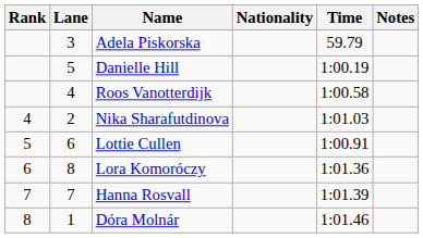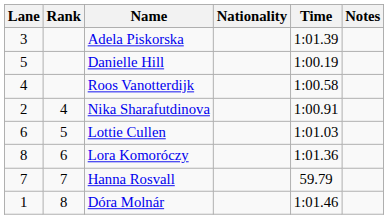 <table class="wikitable sortable" style="text-align:center">
 <tr>
+<th>Lane</th>
 <th>Rank</th>
-<th>Lane</th>
 <th>Name</th>
 <th>Nationality</th>
 <th>Time</th>
 <th>Notes</th>
 </tr>
 <tr>
+<td>3</td>
 <td></td>
-<td>3</td>
 <td align=left><a href='#'>Adela Piskorska</a></td>
 <td align=left></td>
-<td>59.79</td>
+<td>1:01.39</td>
 <td></td>
 </tr>
 <tr>
+<td>5</td>
 <td></td>
-<td>5</td>
 <td align=left><a href='#'>Danielle Hill</a></td>
 <td align=left></td>
 <td>1:00.19</td>
 <td></td>
 </tr>
 <tr>
+<td>4</td>
 <td></td>
-<td>4</td>
 <td align=left><a href='#'>Roos Vanotterdijk</a></td>
 <td align=left></td>
 <td>1:00.58</td>
 <td></td>
 </tr>
 <tr>
+<td>2</td>
 <td>4</td>
-<td>2</td>
 <td align=left><a href='#'>Nika Sharafutdinova</a></td>
-<td align=left></td>
-<td>1:01.03</td>
-<td></td>
-</tr>
-<tr>
-<td>5</td>
-<td>6</td>
-<td align=left><a href='#'>Lottie Cullen</a></td>
 <td align=left></td>
 <td>1:00.91</td>
 <td></td>
 </tr>
 <tr>
 <td>6</td>
+<td>5</td>
+<td align=left><a href='#'>Lottie Cullen</a></td>
+<td align=left></td>
+<td>1:01.03</td>
+<td></td>
+</tr>
+<tr>
 <td>8</td>
+<td>6</td>
 <td align=left><a href='#'>Lora Komoróczy</a></td>
 <td align=left></td>
 <td>1:01.36</td>
 <td></td>
 </tr>
 <tr>
 <td>7</td>
 <td>7</td>
 <td align=left><a href='#'>Hanna Rosvall</a></td>
 <td align=left></td>
-<td>1:01.39</td>
+<td>59.79</td>
 <td></td>
 </tr>
 <tr>
+<td>1</td>
 <td>8</td>
-<td>1</td>
 <td align=left><a href='#'>Dóra Molnár</a></td>
 <td align=left></td>
 <td>1:01.46</td>
 <td></td>
 </tr>
 </table>
